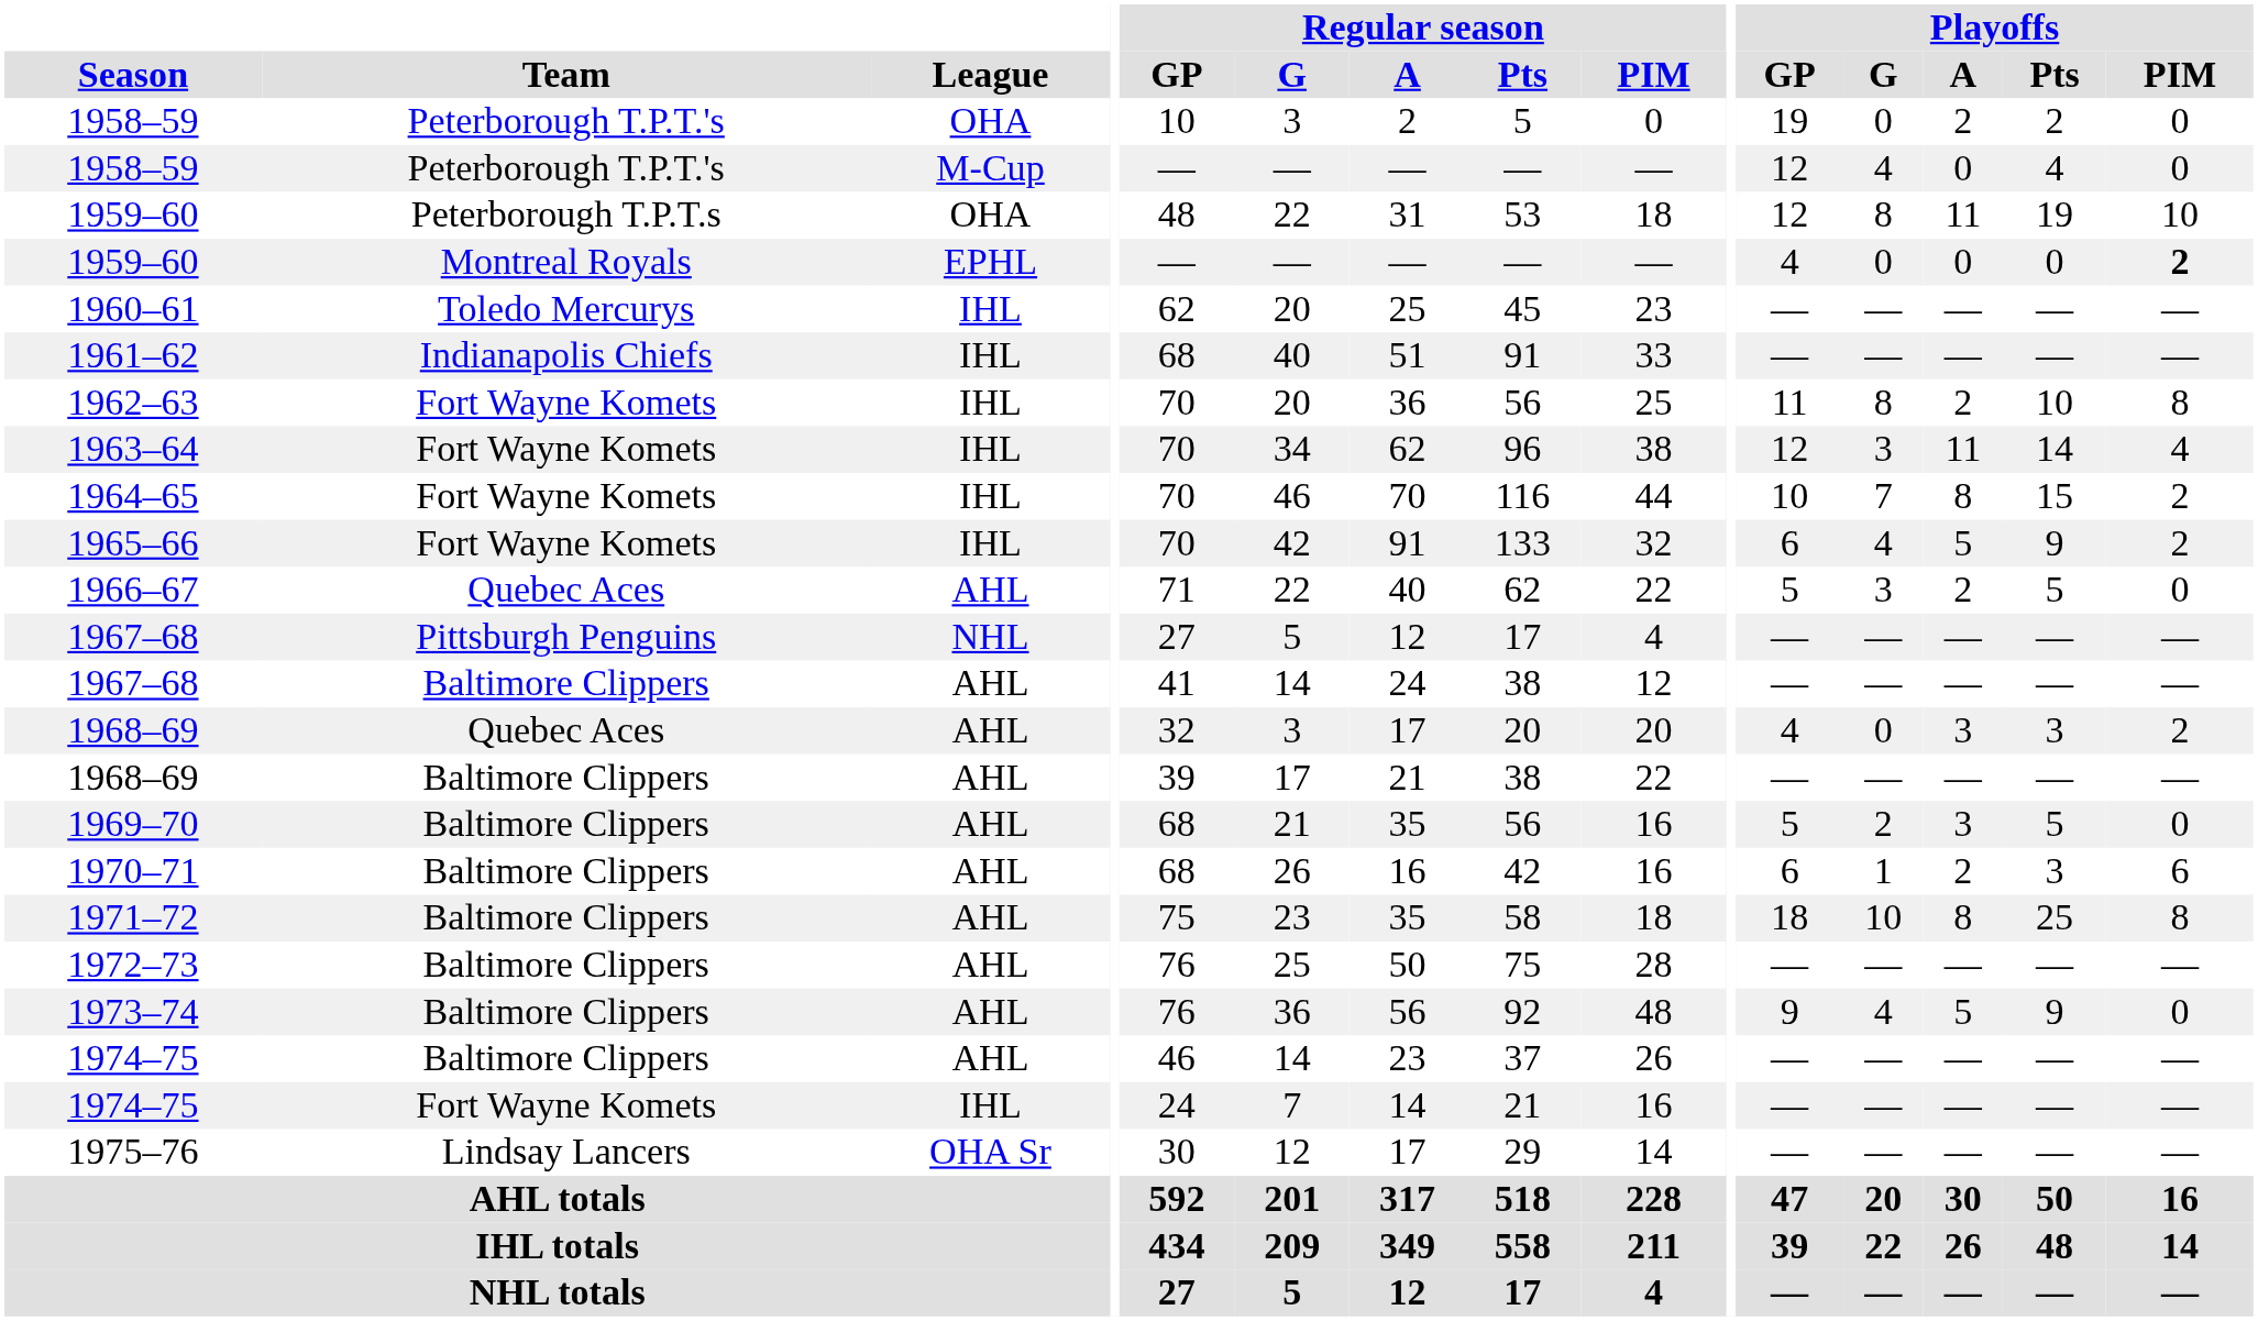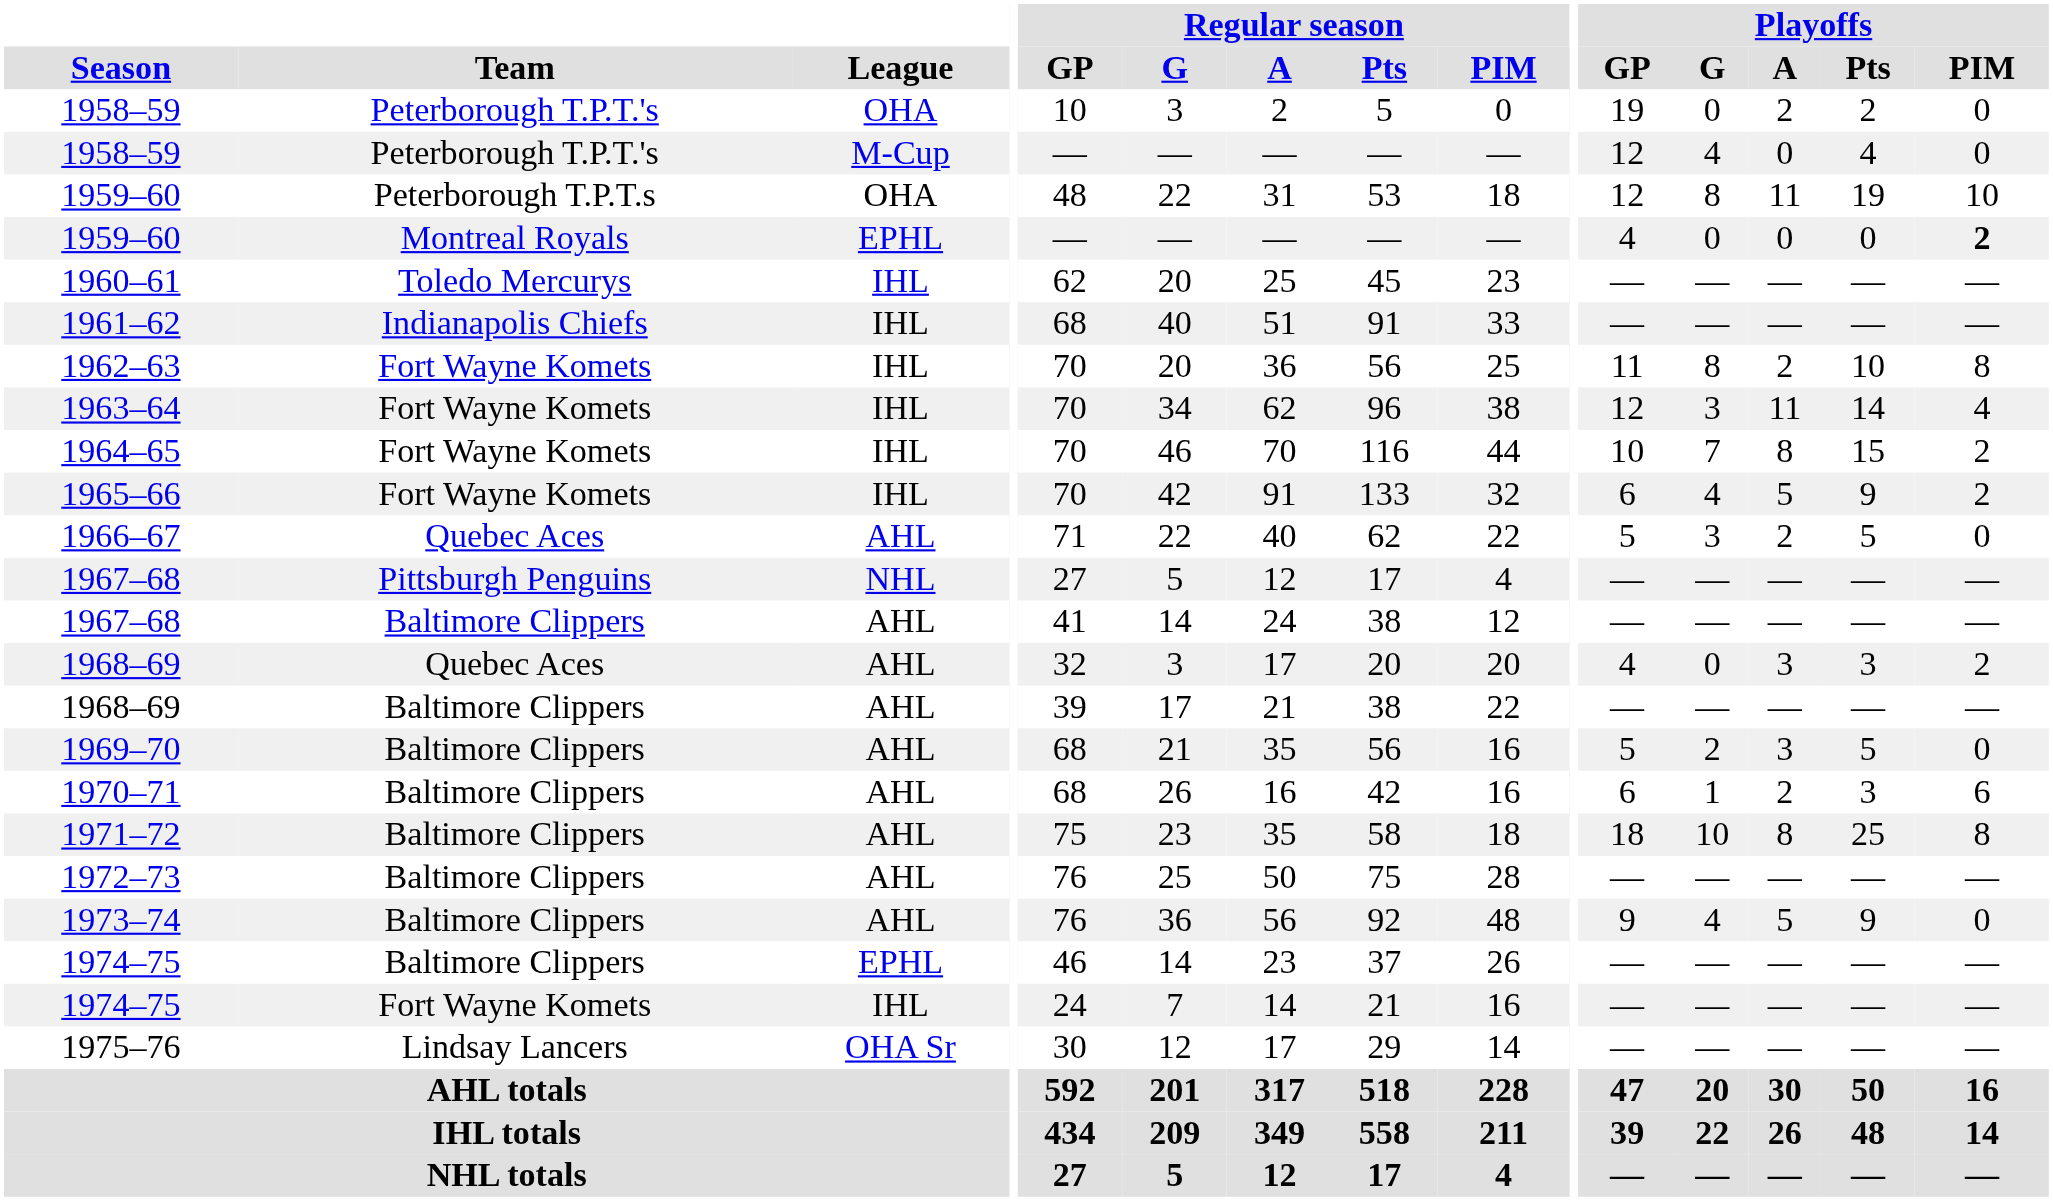 <table border="0" cellpadding="1" cellspacing="0" style="text-align:center; width:60em">
 <tr bgcolor="#e0e0e0">
 <th colspan="3" bgcolor="#ffffff"></th>
 <th rowspan="100" bgcolor="#ffffff"></th>
 <th colspan="5"><a href='#'>Regular season</a></th>
 <th rowspan="100" bgcolor="#ffffff"></th>
 <th colspan="5"><a href='#'>Playoffs</a></th>
 </tr>
 <tr bgcolor="#e0e0e0">
 <th><a href='#'>Season</a></th>
 <th>Team</th>
 <th>League</th>
 <th>GP</th>
 <th><a href='#'>G</a></th>
 <th><a href='#'>A</a></th>
 <th><a href='#'>Pts</a></th>
 <th><a href='#'>PIM</a></th>
 <th>GP</th>
 <th>G</th>
 <th>A</th>
 <th>Pts</th>
 <th>PIM</th>
 </tr>
 <tr>
 <td><a href='#'>1958–59</a></td>
 <td><a href='#'>Peterborough T.P.T.'s</a></td>
 <td><a href='#'>OHA</a></td>
 <td>10</td>
 <td>3</td>
 <td>2</td>
 <td>5</td>
 <td>0</td>
 <td>19</td>
 <td>0</td>
 <td>2</td>
 <td>2</td>
 <td>0</td>
 </tr>
 <tr bgcolor="#f0f0f0">
 <td><a href='#'>1958–59</a></td>
 <td>Peterborough T.P.T.'s</td>
 <td><a href='#'>M-Cup</a></td>
 <td>—</td>
 <td>—</td>
 <td>—</td>
 <td>—</td>
 <td>—</td>
 <td>12</td>
 <td>4</td>
 <td>0</td>
 <td>4</td>
 <td>0</td>
 </tr>
 <tr>
 <td><a href='#'>1959–60</a></td>
 <td>Peterborough T.P.T.s</td>
 <td>OHA</td>
 <td>48</td>
 <td>22</td>
 <td>31</td>
 <td>53</td>
 <td>18</td>
 <td>12</td>
 <td>8</td>
 <td>11</td>
 <td>19</td>
 <td>10</td>
 </tr>
 <tr bgcolor="#f0f0f0">
 <td><a href='#'>1959–60</a></td>
 <td><a href='#'>Montreal Royals</a></td>
 <td><a href='#'>EPHL</a></td>
 <td>—</td>
 <td>—</td>
 <td>—</td>
 <td>—</td>
 <td>—</td>
 <td>4</td>
 <td>0</td>
 <td>0</td>
 <td>0</td>
 <td><strong>2</strong></td>
 </tr>
 <tr>
 <td><a href='#'>1960–61</a></td>
 <td><a href='#'>Toledo Mercurys</a></td>
 <td><a href='#'>IHL</a></td>
 <td>62</td>
 <td>20</td>
 <td>25</td>
 <td>45</td>
 <td>23</td>
 <td>—</td>
 <td>—</td>
 <td>—</td>
 <td>—</td>
 <td>—</td>
 </tr>
 <tr bgcolor="#f0f0f0">
 <td><a href='#'>1961–62</a></td>
 <td><a href='#'>Indianapolis Chiefs</a></td>
 <td>IHL</td>
 <td>68</td>
 <td>40</td>
 <td>51</td>
 <td>91</td>
 <td>33</td>
 <td>—</td>
 <td>—</td>
 <td>—</td>
 <td>—</td>
 <td>—</td>
 </tr>
 <tr>
 <td><a href='#'>1962–63</a></td>
 <td><a href='#'>Fort Wayne Komets</a></td>
 <td>IHL</td>
 <td>70</td>
 <td>20</td>
 <td>36</td>
 <td>56</td>
 <td>25</td>
 <td>11</td>
 <td>8</td>
 <td>2</td>
 <td>10</td>
 <td>8</td>
 </tr>
 <tr bgcolor="#f0f0f0">
 <td><a href='#'>1963–64</a></td>
 <td>Fort Wayne Komets</td>
 <td>IHL</td>
 <td>70</td>
 <td>34</td>
 <td>62</td>
 <td>96</td>
 <td>38</td>
 <td>12</td>
 <td>3</td>
 <td>11</td>
 <td>14</td>
 <td>4</td>
 </tr>
 <tr>
 <td><a href='#'>1964–65</a></td>
 <td>Fort Wayne Komets</td>
 <td>IHL</td>
 <td>70</td>
 <td>46</td>
 <td>70</td>
 <td>116</td>
 <td>44</td>
 <td>10</td>
 <td>7</td>
 <td>8</td>
 <td>15</td>
 <td>2</td>
 </tr>
 <tr bgcolor="#f0f0f0">
 <td><a href='#'>1965–66</a></td>
 <td>Fort Wayne Komets</td>
 <td>IHL</td>
 <td>70</td>
 <td>42</td>
 <td>91</td>
 <td>133</td>
 <td>32</td>
 <td>6</td>
 <td>4</td>
 <td>5</td>
 <td>9</td>
 <td>2</td>
 </tr>
 <tr>
 <td><a href='#'>1966–67</a></td>
 <td><a href='#'>Quebec Aces</a></td>
 <td><a href='#'>AHL</a></td>
 <td>71</td>
 <td>22</td>
 <td>40</td>
 <td>62</td>
 <td>22</td>
 <td>5</td>
 <td>3</td>
 <td>2</td>
 <td>5</td>
 <td>0</td>
 </tr>
 <tr bgcolor="#f0f0f0">
 <td><a href='#'>1967–68</a></td>
 <td><a href='#'>Pittsburgh Penguins</a></td>
 <td><a href='#'>NHL</a></td>
 <td>27</td>
 <td>5</td>
 <td>12</td>
 <td>17</td>
 <td>4</td>
 <td>—</td>
 <td>—</td>
 <td>—</td>
 <td>—</td>
 <td>—</td>
 </tr>
 <tr>
 <td><a href='#'>1967–68</a></td>
 <td><a href='#'>Baltimore Clippers</a></td>
 <td>AHL</td>
 <td>41</td>
 <td>14</td>
 <td>24</td>
 <td>38</td>
 <td>12</td>
 <td>—</td>
 <td>—</td>
 <td>—</td>
 <td>—</td>
 <td>—</td>
 </tr>
 <tr bgcolor="#f0f0f0">
 <td><a href='#'>1968–69</a></td>
 <td>Quebec Aces</td>
 <td>AHL</td>
 <td>32</td>
 <td>3</td>
 <td>17</td>
 <td>20</td>
 <td>20</td>
 <td>4</td>
 <td>0</td>
 <td>3</td>
 <td>3</td>
 <td>2</td>
 </tr>
 <tr>
 <td>1968–69</td>
 <td>Baltimore Clippers</td>
 <td>AHL</td>
 <td>39</td>
 <td>17</td>
 <td>21</td>
 <td>38</td>
 <td>22</td>
 <td>—</td>
 <td>—</td>
 <td>—</td>
 <td>—</td>
 <td>—</td>
 </tr>
 <tr bgcolor="#f0f0f0">
 <td><a href='#'>1969–70</a></td>
 <td>Baltimore Clippers</td>
 <td>AHL</td>
 <td>68</td>
 <td>21</td>
 <td>35</td>
 <td>56</td>
 <td>16</td>
 <td>5</td>
 <td>2</td>
 <td>3</td>
 <td>5</td>
 <td>0</td>
 </tr>
 <tr>
 <td><a href='#'>1970–71</a></td>
 <td>Baltimore Clippers</td>
 <td>AHL</td>
 <td>68</td>
 <td>26</td>
 <td>16</td>
 <td>42</td>
 <td>16</td>
 <td>6</td>
 <td>1</td>
 <td>2</td>
 <td>3</td>
 <td>6</td>
 </tr>
 <tr bgcolor="#f0f0f0">
 <td><a href='#'>1971–72</a></td>
 <td>Baltimore Clippers</td>
 <td>AHL</td>
 <td>75</td>
 <td>23</td>
 <td>35</td>
 <td>58</td>
 <td>18</td>
 <td>18</td>
 <td>10</td>
 <td>8</td>
 <td>25</td>
 <td>8</td>
 </tr>
 <tr>
 <td><a href='#'>1972–73</a></td>
 <td>Baltimore Clippers</td>
 <td>AHL</td>
 <td>76</td>
 <td>25</td>
 <td>50</td>
 <td>75</td>
 <td>28</td>
 <td>—</td>
 <td>—</td>
 <td>—</td>
 <td>—</td>
 <td>—</td>
 </tr>
 <tr bgcolor="#f0f0f0">
 <td><a href='#'>1973–74</a></td>
 <td>Baltimore Clippers</td>
 <td>AHL</td>
 <td>76</td>
 <td>36</td>
 <td>56</td>
 <td>92</td>
 <td>48</td>
 <td>9</td>
 <td>4</td>
 <td>5</td>
 <td>9</td>
 <td>0</td>
 </tr>
 <tr>
 <td><a href='#'>1974–75</a></td>
 <td>Baltimore Clippers</td>
-<td>AHL</td>
+<td><a href='#'>EPHL</a></td>
 <td>46</td>
 <td>14</td>
 <td>23</td>
 <td>37</td>
 <td>26</td>
 <td>—</td>
 <td>—</td>
 <td>—</td>
 <td>—</td>
 <td>—</td>
 </tr>
 <tr bgcolor="#f0f0f0">
 <td><a href='#'>1974–75</a></td>
 <td>Fort Wayne Komets</td>
 <td>IHL</td>
 <td>24</td>
 <td>7</td>
 <td>14</td>
 <td>21</td>
 <td>16</td>
 <td>—</td>
 <td>—</td>
 <td>—</td>
 <td>—</td>
 <td>—</td>
 </tr>
 <tr>
 <td>1975–76</td>
 <td>Lindsay Lancers</td>
 <td><a href='#'>OHA Sr</a></td>
 <td>30</td>
 <td>12</td>
 <td>17</td>
 <td>29</td>
 <td>14</td>
 <td>—</td>
 <td>—</td>
 <td>—</td>
 <td>—</td>
 <td>—</td>
 </tr>
 <tr bgcolor="#e0e0e0">
 <th colspan="3">AHL totals</th>
 <th>592</th>
 <th>201</th>
 <th>317</th>
 <th>518</th>
 <th>228</th>
 <th>47</th>
 <th>20</th>
 <th>30</th>
 <th>50</th>
 <th>16</th>
 </tr>
 <tr bgcolor="#e0e0e0">
 <th colspan="3">IHL totals</th>
 <th>434</th>
 <th>209</th>
 <th>349</th>
 <th>558</th>
 <th>211</th>
 <th>39</th>
 <th>22</th>
 <th>26</th>
 <th>48</th>
 <th>14</th>
 </tr>
 <tr bgcolor="#e0e0e0">
 <th colspan="3">NHL totals</th>
 <th>27</th>
 <th>5</th>
 <th>12</th>
 <th>17</th>
 <th>4</th>
 <th>—</th>
 <th>—</th>
 <th>—</th>
 <th>—</th>
 <th>—</th>
 </tr>
 </table>
